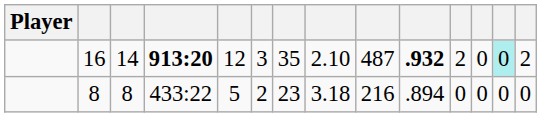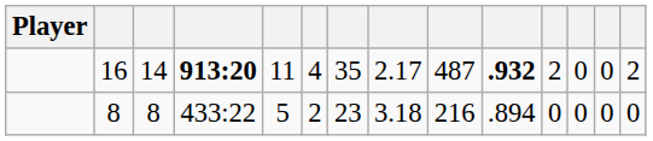 <table class="wikitable sortable" style="text-align:center;">
 <tr>
 <th>Player</th>
 <th></th>
 <th></th>
 <th></th>
 <th></th>
 <th></th>
 <th></th>
 <th></th>
 <th></th>
 <th></th>
 <th></th>
 <th></th>
 <th></th>
 <th></th>
 </tr>
 <tr>
 <td></td>
 <td>16</td>
 <td>14</td>
 <td><strong>913:20</strong></td>
-<td>12</td>
-<td>3</td>
+<td>11</td>
+<td>4</td>
 <td>35</td>
-<td>2.10</td>
+<td>2.17</td>
 <td>487</td>
 <td><span><strong>.932</strong> </span></td>
 <td>2</td>
 <td>0</td>
-<td style="background: paleturquoise;">0</td>
+<td>0</td>
 <td>2</td>
 </tr>
 <tr>
 <td></td>
 <td>8</td>
 <td>8</td>
 <td>433:22</td>
 <td>5</td>
 <td>2</td>
 <td>23</td>
 <td>3.18</td>
 <td>216</td>
 <td>.894</td>
 <td>0</td>
 <td>0</td>
 <td>0</td>
 <td>0</td>
 </tr>
 </table>
